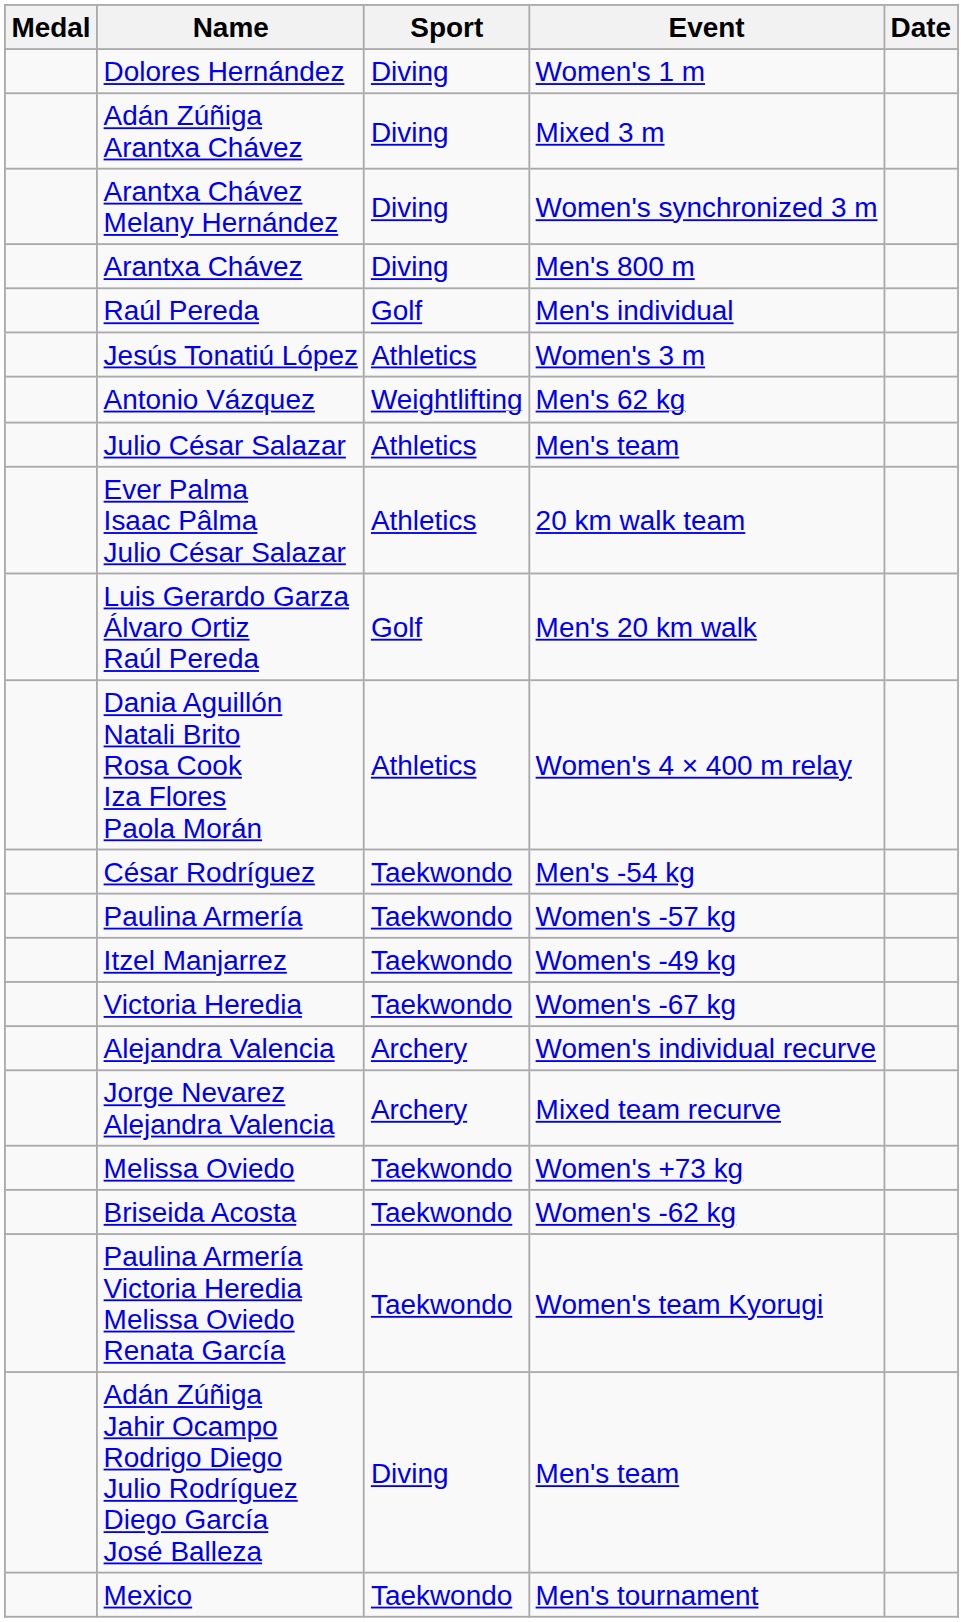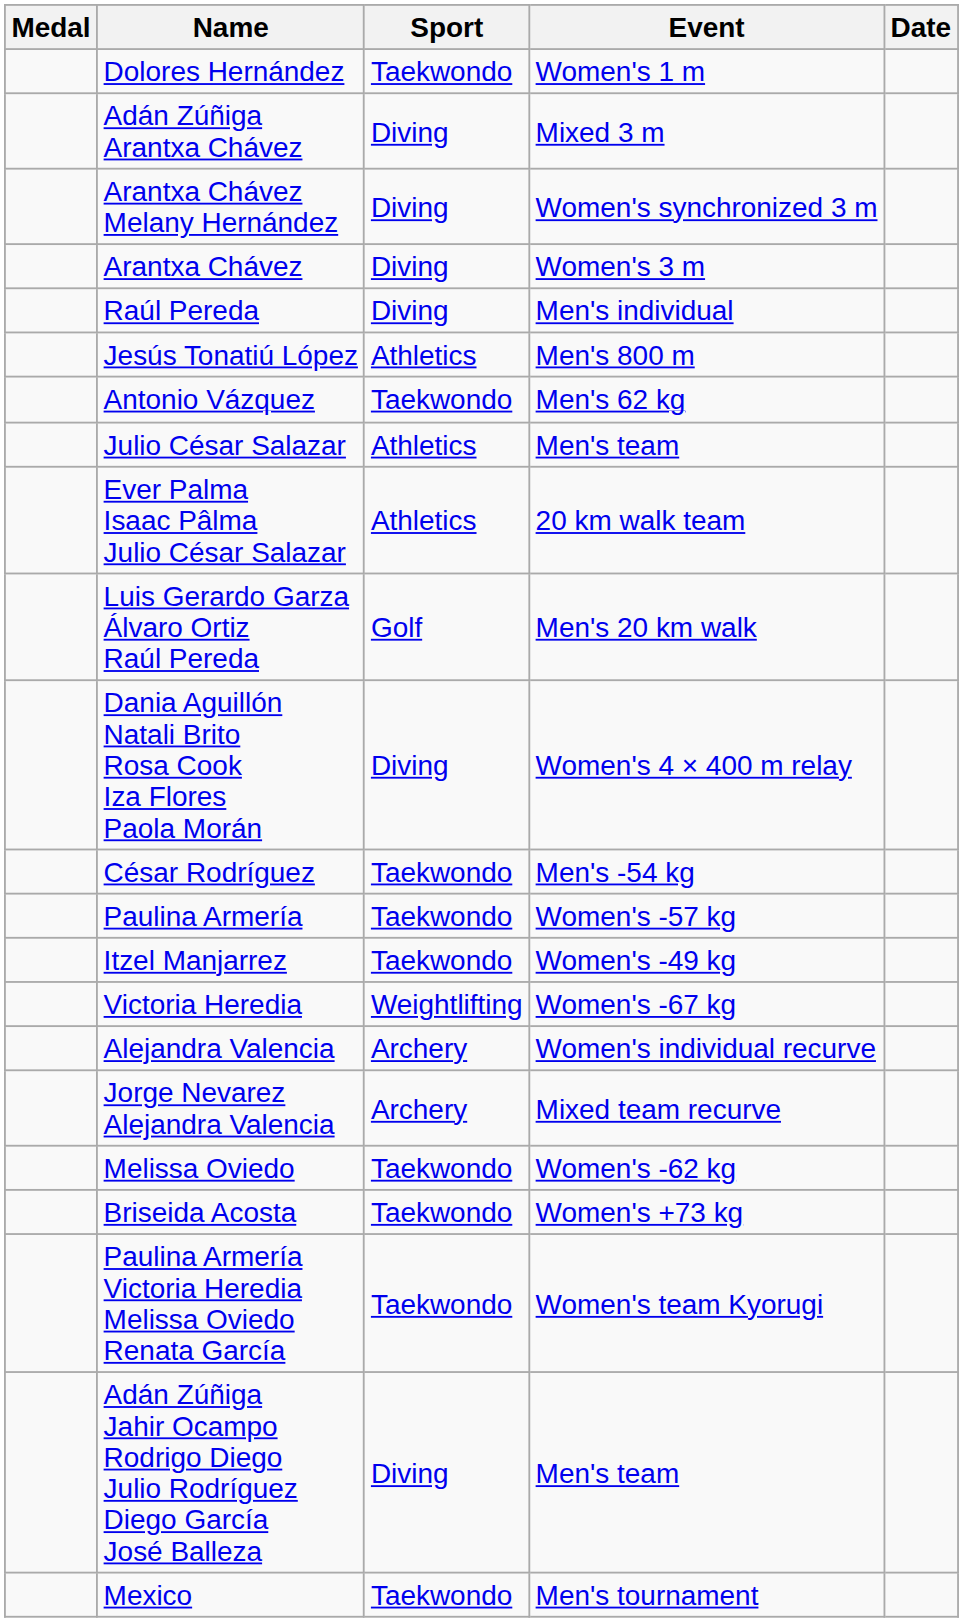 <table class="wikitable sortable"  style="font-size:95%">
 <tr>
 <th>Medal</th>
 <th>Name</th>
 <th>Sport</th>
 <th>Event</th>
 <th>Date</th>
 </tr>
 <tr>
 <td></td>
 <td><a href='#'>Dolores Hernández</a></td>
-<td><a href='#'>Diving</a></td>
+<td><a href='#'>Taekwondo</a></td>
 <td><a href='#'>Women's 1 m</a></td>
 <td></td>
 </tr>
 <tr>
 <td></td>
 <td><a href='#'>Adán Zúñiga</a><br><a href='#'>Arantxa Chávez</a></td>
 <td><a href='#'>Diving</a></td>
 <td><a href='#'>Mixed 3 m</a></td>
 <td></td>
 </tr>
 <tr>
 <td></td>
 <td><a href='#'>Arantxa Chávez</a><br><a href='#'>Melany Hernández</a></td>
 <td><a href='#'>Diving</a></td>
 <td><a href='#'>Women's synchronized 3 m</a></td>
 <td></td>
 </tr>
 <tr>
 <td></td>
 <td><a href='#'>Arantxa Chávez</a></td>
 <td><a href='#'>Diving</a></td>
-<td><a href='#'>Men's 800 m</a></td>
+<td><a href='#'>Women's 3 m</a></td>
 <td></td>
 </tr>
 <tr>
 <td></td>
 <td><a href='#'>Raúl Pereda</a></td>
-<td><a href='#'>Golf</a></td>
+<td><a href='#'>Diving</a></td>
 <td><a href='#'>Men's individual</a></td>
 <td></td>
 </tr>
 <tr>
 <td></td>
 <td><a href='#'>Jesús Tonatiú López</a></td>
 <td><a href='#'>Athletics</a></td>
-<td><a href='#'>Women's 3 m</a></td>
+<td><a href='#'>Men's 800 m</a></td>
 <td></td>
 </tr>
 <tr>
 <td></td>
 <td><a href='#'>Antonio Vázquez</a></td>
-<td><a href='#'>Weightlifting</a></td>
+<td><a href='#'>Taekwondo</a></td>
 <td><a href='#'>Men's 62 kg</a></td>
 <td></td>
 </tr>
 <tr>
 <td></td>
 <td><a href='#'>Julio César Salazar</a></td>
 <td><a href='#'>Athletics</a></td>
 <td><a href='#'>Men's team</a></td>
 <td></td>
 </tr>
 <tr>
 <td></td>
 <td><a href='#'>Ever Palma</a><br><a href='#'>Isaac Pâlma</a><br> <a href='#'>Julio César Salazar</a></td>
 <td><a href='#'>Athletics</a></td>
 <td><a href='#'>20 km walk team</a></td>
 <td></td>
 </tr>
 <tr>
 <td></td>
 <td><a href='#'>Luis Gerardo Garza</a><br><a href='#'>Álvaro Ortiz</a><br> <a href='#'>Raúl Pereda</a></td>
 <td><a href='#'>Golf</a></td>
 <td><a href='#'>Men's 20 km walk</a></td>
 <td></td>
 </tr>
 <tr>
 <td></td>
 <td><a href='#'>Dania Aguillón</a><br><a href='#'>Natali Brito</a><br><a href='#'>Rosa Cook</a><br><a href='#'>Iza Flores</a><br><a href='#'>Paola Morán</a></td>
-<td><a href='#'>Athletics</a></td>
+<td><a href='#'>Diving</a></td>
 <td><a href='#'>Women's 4 × 400 m relay</a></td>
 <td></td>
 </tr>
 <tr>
 <td></td>
 <td><a href='#'>César Rodríguez</a></td>
 <td><a href='#'>Taekwondo</a></td>
 <td><a href='#'>Men's -54 kg</a></td>
 <td></td>
 </tr>
 <tr>
 <td></td>
 <td><a href='#'>Paulina Armería</a></td>
 <td><a href='#'>Taekwondo</a></td>
 <td><a href='#'>Women's -57 kg</a></td>
 <td></td>
 </tr>
 <tr>
 <td></td>
 <td><a href='#'>Itzel Manjarrez</a></td>
 <td><a href='#'>Taekwondo</a></td>
 <td><a href='#'>Women's -49 kg</a></td>
 <td></td>
 </tr>
 <tr>
 <td></td>
 <td><a href='#'>Victoria Heredia</a></td>
-<td><a href='#'>Taekwondo</a></td>
+<td><a href='#'>Weightlifting</a></td>
 <td><a href='#'>Women's -67 kg</a></td>
 <td></td>
 </tr>
 <tr>
 <td></td>
 <td><a href='#'>Alejandra Valencia</a></td>
 <td><a href='#'>Archery</a></td>
 <td><a href='#'>Women's individual recurve</a></td>
 <td></td>
 </tr>
 <tr>
 <td></td>
 <td><a href='#'>Jorge Nevarez</a><br><a href='#'>Alejandra Valencia</a></td>
 <td><a href='#'>Archery</a></td>
 <td><a href='#'>Mixed team recurve</a></td>
 <td></td>
 </tr>
 <tr>
 <td></td>
 <td><a href='#'>Melissa Oviedo</a></td>
 <td><a href='#'>Taekwondo</a></td>
-<td><a href='#'>Women's +73 kg</a></td>
+<td><a href='#'>Women's -62 kg</a></td>
 <td></td>
 </tr>
 <tr>
 <td></td>
 <td><a href='#'>Briseida Acosta</a></td>
 <td><a href='#'>Taekwondo</a></td>
-<td><a href='#'>Women's -62 kg</a></td>
+<td><a href='#'>Women's +73 kg</a></td>
 <td></td>
 </tr>
 <tr>
 <td></td>
 <td><a href='#'>Paulina Armería</a><br><a href='#'>Victoria Heredia</a><br><a href='#'>Melissa Oviedo</a><br><a href='#'>Renata García</a></td>
 <td><a href='#'>Taekwondo</a></td>
 <td><a href='#'>Women's team Kyorugi</a></td>
 <td></td>
 </tr>
 <tr>
 <td></td>
 <td><a href='#'>Adán Zúñiga</a><br><a href='#'>Jahir Ocampo</a><br><a href='#'>Rodrigo Diego</a><br><a href='#'>Julio Rodríguez</a><br><a href='#'>Diego García</a><br><a href='#'>José Balleza</a></td>
 <td><a href='#'>Diving</a></td>
 <td><a href='#'>Men's team</a></td>
 <td></td>
 </tr>
 <tr>
 <td></td>
 <td><a href='#'>Mexico</a></td>
 <td><a href='#'>Taekwondo</a></td>
 <td><a href='#'>Men's tournament</a></td>
 <td></td>
 </tr>
 </table>
